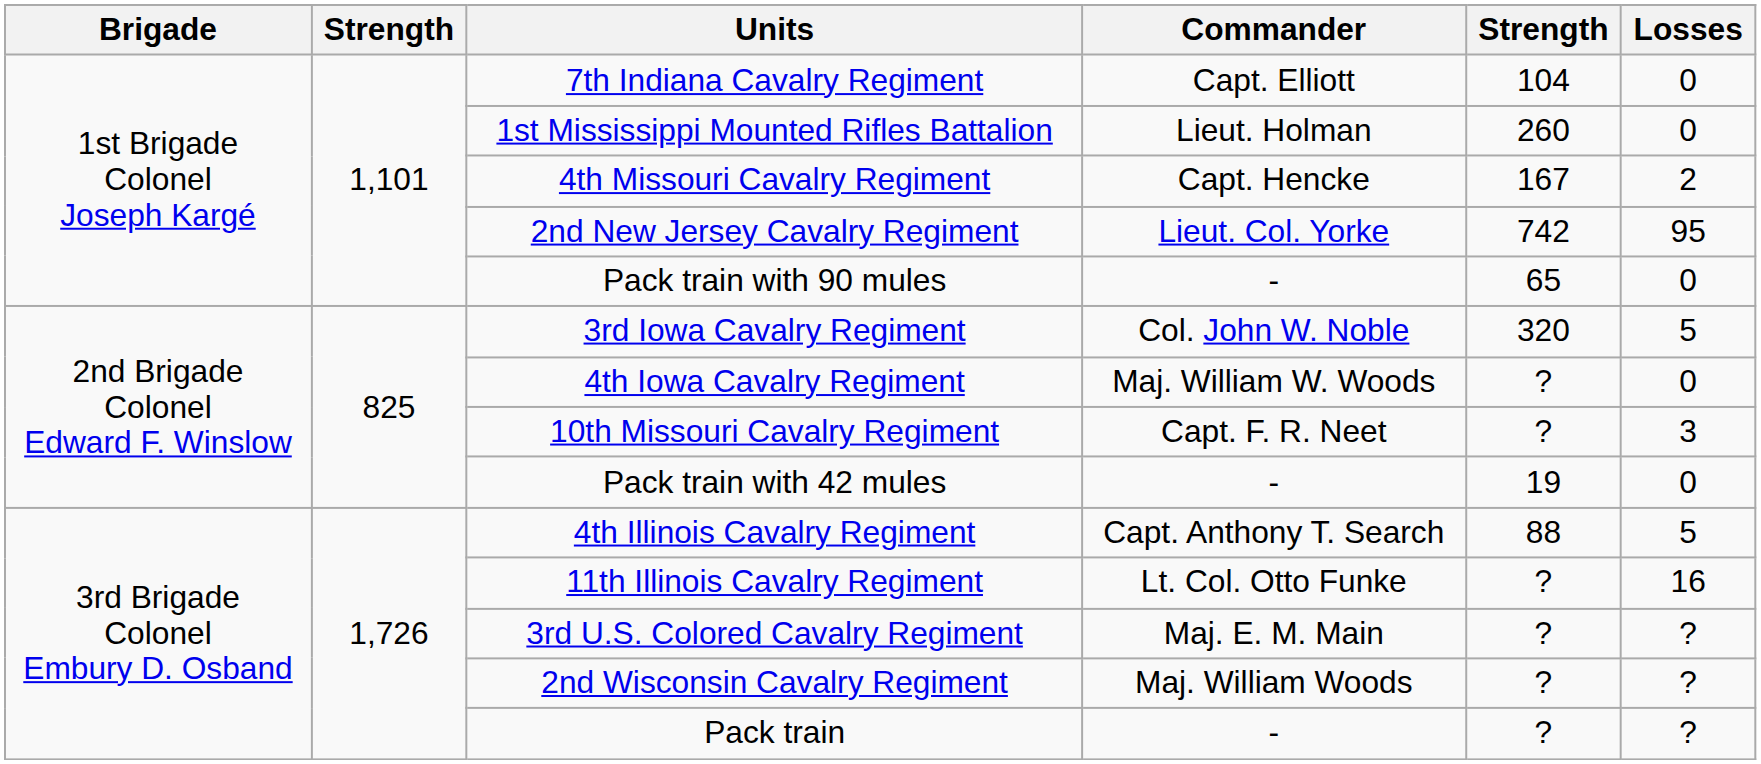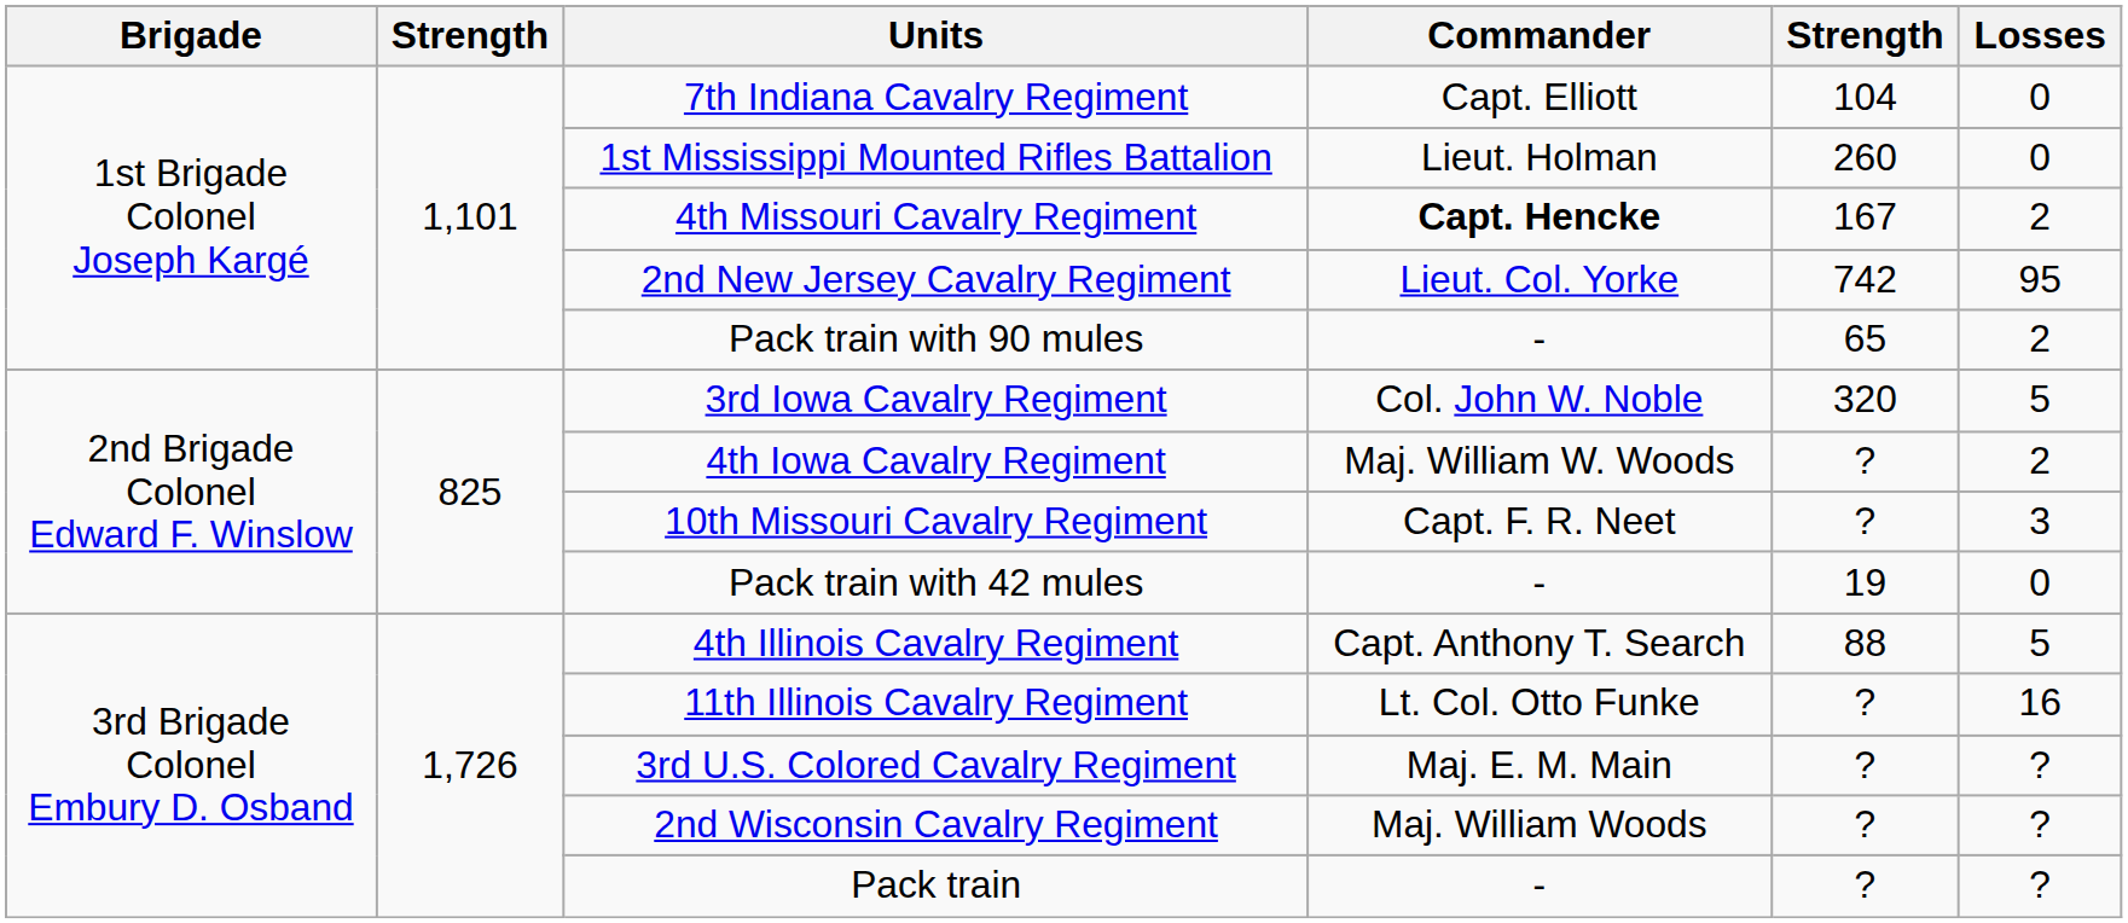 <table class="wikitable" style="text-align:center; width:70%;">
 <tr>
 <th>Brigade</th>
 <th>Strength</th>
 <th>Units</th>
 <th>Commander</th>
 <th>Strength</th>
 <th>Losses</th>
 </tr>
 <tr>
 <td rowspan=5>1st Brigade<br>Colonel<br><a href='#'>Joseph Kargé</a></td>
 <td rowspan=5>1,101</td>
 <td><a href='#'>7th Indiana Cavalry Regiment</a></td>
 <td>Capt. Elliott</td>
 <td>104</td>
 <td>0</td>
 </tr>
 <tr>
 <td><a href='#'>1st Mississippi Mounted Rifles Battalion</a></td>
 <td>Lieut. Holman</td>
 <td>260</td>
 <td>0</td>
 </tr>
 <tr>
 <td><a href='#'>4th Missouri Cavalry Regiment</a></td>
-<td>Capt. Hencke</td>
+<td><strong>Capt. Hencke</strong></td>
 <td>167</td>
 <td>2</td>
 </tr>
 <tr>
 <td><a href='#'>2nd New Jersey Cavalry Regiment</a></td>
 <td><a href='#'>Lieut. Col. Yorke</a></td>
 <td>742</td>
 <td>95</td>
 </tr>
 <tr>
 <td>Pack train with 90 mules</td>
 <td>-</td>
 <td>65</td>
-<td>0</td>
+<td>2</td>
 </tr>
 <tr>
 <td rowspan=4>2nd Brigade<br>Colonel<br><a href='#'>Edward F. Winslow</a></td>
 <td rowspan=4>825</td>
 <td><a href='#'>3rd Iowa Cavalry Regiment</a></td>
 <td>Col. <a href='#'>John W. Noble</a></td>
 <td>320</td>
 <td>5</td>
 </tr>
 <tr>
 <td><a href='#'>4th Iowa Cavalry Regiment</a></td>
 <td>Maj. William W. Woods</td>
 <td>?</td>
-<td>0</td>
+<td>2</td>
 </tr>
 <tr>
 <td><a href='#'>10th Missouri Cavalry Regiment</a></td>
 <td>Capt. F. R. Neet</td>
 <td>?</td>
 <td>3</td>
 </tr>
 <tr>
 <td>Pack train with 42 mules</td>
 <td>-</td>
 <td>19</td>
 <td>0</td>
 </tr>
 <tr>
 <td rowspan=5>3rd Brigade<br>Colonel<br><a href='#'>Embury D. Osband</a></td>
 <td rowspan=5>1,726</td>
 <td><a href='#'>4th Illinois Cavalry Regiment</a></td>
 <td>Capt. Anthony T. Search</td>
 <td>88</td>
 <td>5</td>
 </tr>
 <tr>
 <td><a href='#'>11th Illinois Cavalry Regiment</a></td>
 <td>Lt. Col. Otto Funke</td>
 <td>?</td>
 <td>16</td>
 </tr>
 <tr>
 <td><a href='#'>3rd U.S. Colored Cavalry Regiment</a></td>
 <td>Maj. E. M. Main</td>
 <td>?</td>
 <td>?</td>
 </tr>
 <tr>
 <td><a href='#'>2nd Wisconsin Cavalry Regiment</a></td>
 <td>Maj. William Woods</td>
 <td>?</td>
 <td>?</td>
 </tr>
 <tr>
 <td>Pack train</td>
 <td>-</td>
 <td>?</td>
 <td>?</td>
 </tr>
 </table>
